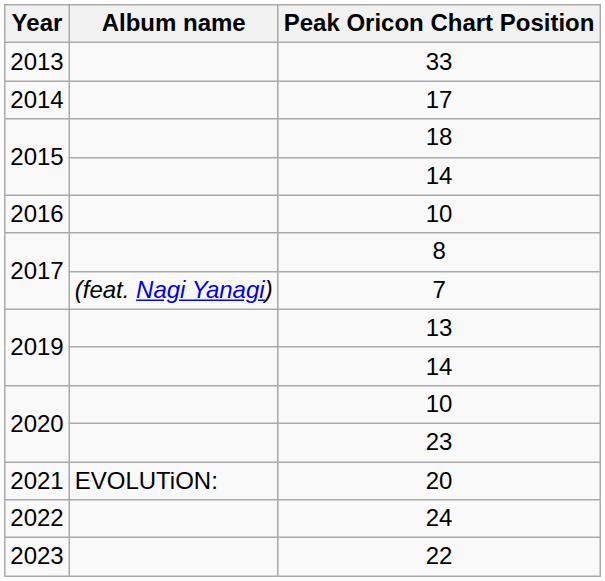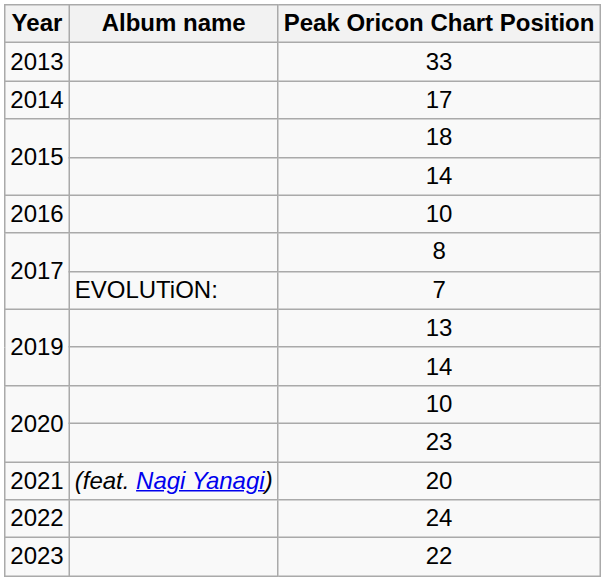 <table class="wikitable">
 <tr>
 <th>Year</th>
 <th>Album name</th>
 <th>Peak Oricon Chart Position</th>
 </tr>
 <tr>
 <td>2013</td>
 <td></td>
 <td align="center">33</td>
 </tr>
 <tr>
 <td>2014</td>
 <td></td>
 <td align="center">17</td>
 </tr>
 <tr>
 <td rowspan="2">2015</td>
 <td></td>
 <td align="center">18</td>
 </tr>
 <tr>
 <td></td>
 <td align="center">14</td>
 </tr>
 <tr>
 <td>2016</td>
 <td></td>
 <td align="center">10</td>
 </tr>
 <tr>
 <td rowspan="2">2017</td>
 <td></td>
 <td align="center">8</td>
 </tr>
 <tr>
-<td> <em>(feat. <a href='#'>Nagi Yanagi</a>)</em></td>
+<td>EVOLUTiON:</td>
 <td align="center">7</td>
 </tr>
 <tr>
 <td rowspan="2">2019</td>
 <td></td>
 <td align="center">13</td>
 </tr>
 <tr>
 <td></td>
 <td align="center">14</td>
 </tr>
 <tr>
 <td rowspan="2">2020</td>
 <td></td>
 <td align="center">10</td>
 </tr>
 <tr>
 <td></td>
 <td align="center">23</td>
 </tr>
 <tr>
 <td>2021</td>
-<td>EVOLUTiON:</td>
+<td> <em>(feat. <a href='#'>Nagi Yanagi</a>)</em></td>
 <td align="center">20</td>
 </tr>
 <tr>
 <td>2022</td>
 <td></td>
 <td align="center">24</td>
 </tr>
 <tr>
 <td>2023</td>
 <td></td>
 <td align="center">22</td>
 </tr>
 </table>
